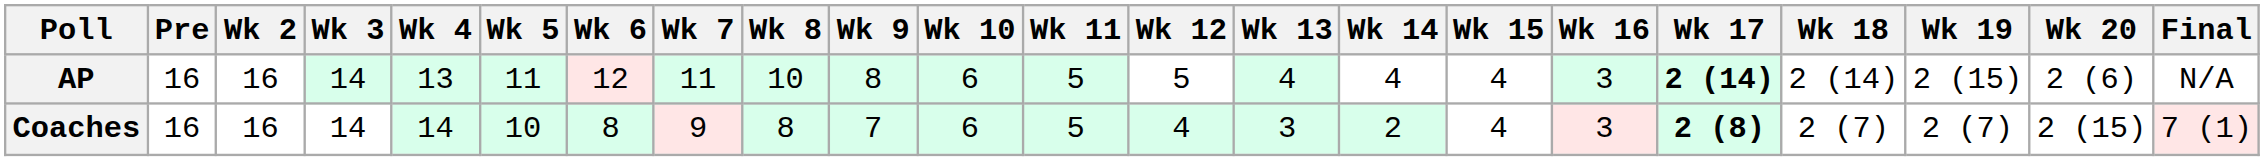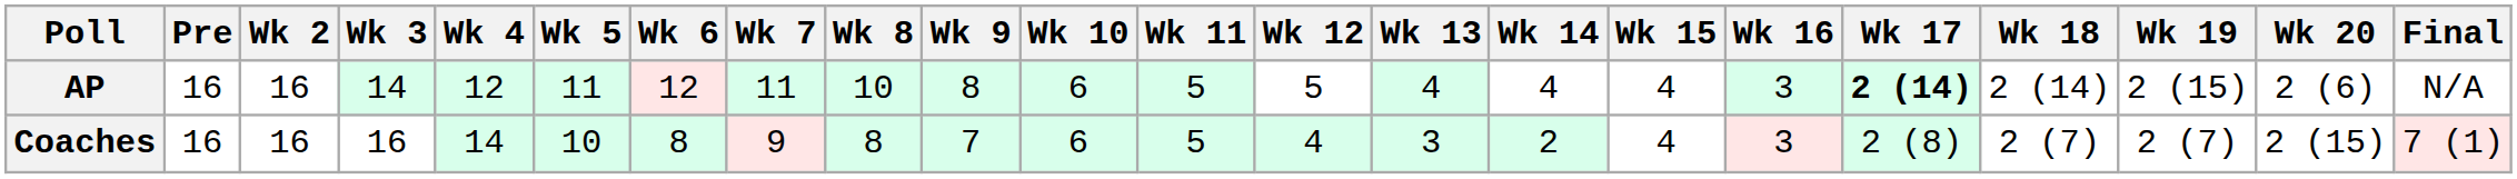 <table class="wikitable" style="white-space:nowrap;text-align:center;">
 <tr>
 <th>Poll</th>
 <th>Pre</th>
 <th>Wk 2</th>
 <th>Wk 3</th>
 <th>Wk 4</th>
 <th>Wk 5</th>
 <th>Wk 6</th>
 <th>Wk 7</th>
 <th>Wk 8</th>
 <th>Wk 9</th>
 <th>Wk 10</th>
 <th>Wk 11</th>
 <th>Wk 12</th>
 <th>Wk 13</th>
 <th>Wk 14</th>
 <th>Wk 15</th>
 <th>Wk 16</th>
 <th>Wk 17</th>
 <th>Wk 18</th>
 <th>Wk 19</th>
 <th>Wk 20</th>
 <th>Final</th>
 </tr>
 <tr>
 <th>AP</th>
 <td style="background:#FFF;">16</td>
 <td style="background:#FFF;">16</td>
 <td style="background:#D8FFEB;">14</td>
-<td style="background:#D8FFEB;">13</td>
+<td style="background:#D8FFEB;">12</td>
 <td style="background:#D8FFEB;">11</td>
 <td style="background:#FFE6E6;">12</td>
 <td style="background:#D8FFEB;">11</td>
 <td style="background:#D8FFEB;">10</td>
 <td style="background:#D8FFEB;">8</td>
 <td style="background:#D8FFEB;">6</td>
 <td style="background:#D8FFEB;">5</td>
 <td style="background:#FFF;">5</td>
 <td style="background:#D8FFEB;">4</td>
 <td style="background:#FFF;">4</td>
 <td style="background:#FFF;">4</td>
 <td style="background:#D8FFEB;">3</td>
 <td style="background:#D8FFEB;"><strong>2 (14)</strong></td>
 <td style="background:#FFF;">2 (14)</td>
 <td style="background:#FFF;">2 (15)</td>
 <td style="background:#FFF;">2 (6)</td>
 <td style="background:#FFF;">N/A</td>
 </tr>
 <tr>
 <th>Coaches</th>
 <td style="background:#FFF;">16</td>
 <td style="background:#FFF;">16</td>
-<td style="background:#FFF;">14</td>
+<td style="background:#FFF;">16</td>
 <td style="background:#D8FFEB;">14</td>
 <td style="background:#D8FFEB;">10</td>
 <td style="background:#D8FFEB;">8</td>
 <td style="background:#FFE6E6;">9</td>
 <td style="background:#D8FFEB;">8</td>
 <td style="background:#D8FFEB;">7</td>
 <td style="background:#D8FFEB;">6</td>
 <td style="background:#D8FFEB;">5</td>
 <td style="background:#D8FFEB;">4</td>
 <td style="background:#D8FFEB;">3</td>
 <td style="background:#D8FFEB;">2</td>
 <td style="background:#FFF;">4</td>
 <td style="background:#FFE6E6;">3</td>
-<td style="background:#D8FFEB;"><strong>2 (8)</strong></td>
+<td style="background:#D8FFEB;">2 (8)</td>
 <td style="background:#FFF;">2 (7)</td>
 <td style="background:#FFF;">2 (7)</td>
 <td style="background:#FFF;">2 (15)</td>
 <td style="background:#FFE6E6;">7 (1)</td>
 </tr>
 </table>
